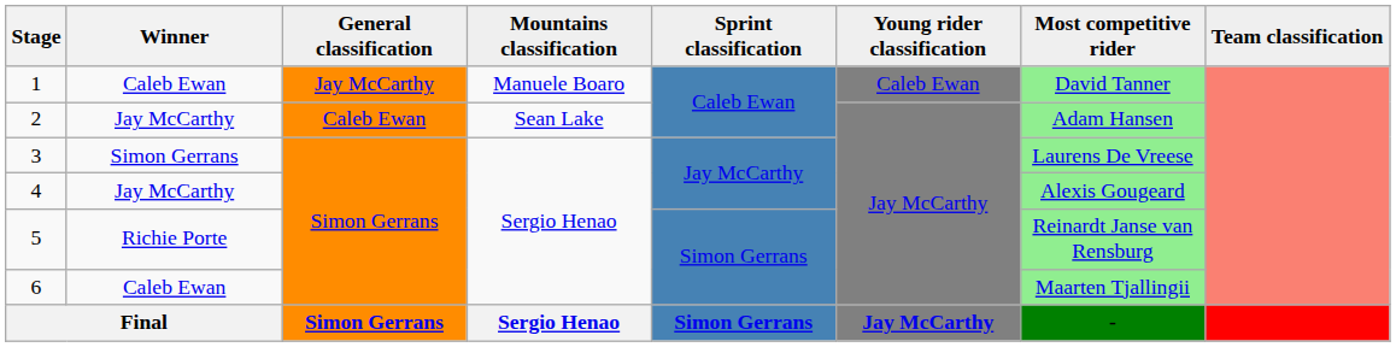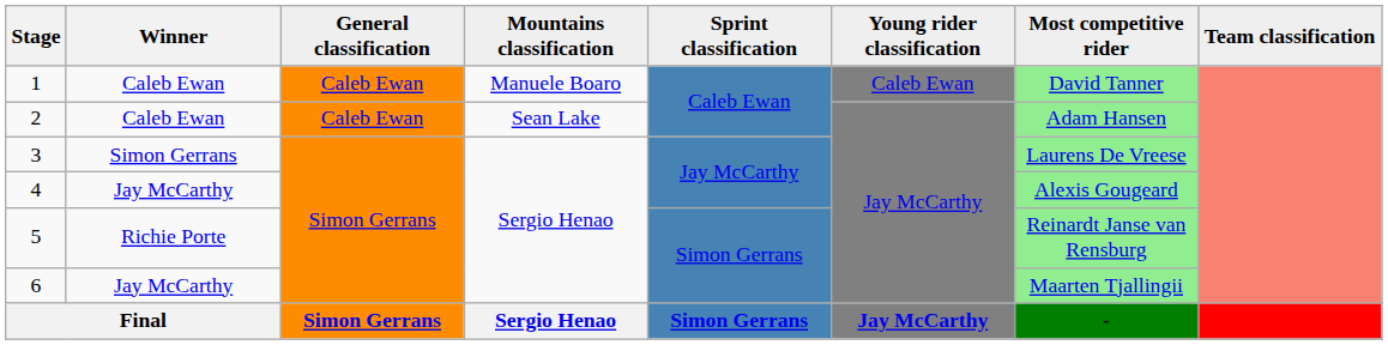 <table class="wikitable" style="text-align: center; font-size:smaller;">
 <tr style="background:#efefef;">
 <th style="width:1%;">Stage</th>
 <th style="width:14%;">Winner</th>
 <th style="background:#efefef; width:12%;">General classification<br></th>
 <th style="background:#efefef; width:12%;">Mountains classification<br></th>
 <th style="background:#efefef; width:12%;">Sprint classification<br></th>
 <th style="background:#efefef; width:12%;">Young rider classification<br></th>
 <th style="background:#efefef; width:12%;">Most competitive rider<br></th>
 <th style="background:#efefef; width:12%;">Team classification<br></th>
 </tr>
 <tr>
 <td>1</td>
 <td><a href='#'>Caleb Ewan</a></td>
-<td style="background:#FF8C00;"><a href='#'>Jay McCarthy</a></td>
+<td style="background:#FF8C00;"><a href='#'>Caleb Ewan</a></td>
 <td style="background:offwhite;"><a href='#'>Manuele Boaro</a></td>
 <td style="background:#4682B4;" rowspan=2><a href='#'>Caleb Ewan</a></td>
 <td style="background:gray; color:#fff;"><a href='#'>Caleb Ewan</a></td>
 <td style="background:lightgreen;"><a href='#'>David Tanner</a></td>
 <td style="background:salmon;" rowspan=6></td>
 </tr>
 <tr>
 <td>2</td>
-<td><a href='#'>Jay McCarthy</a></td>
+<td><a href='#'>Caleb Ewan</a></td>
 <td style="background:#FF8C00;"><a href='#'>Caleb Ewan</a></td>
 <td style="background:offwhite;"><a href='#'>Sean Lake</a></td>
 <td style="background:gray; color:#fff;" rowspan=5><a href='#'>Jay McCarthy</a></td>
 <td style="background:lightgreen;"><a href='#'>Adam Hansen</a></td>
 </tr>
 <tr>
 <td>3</td>
 <td><a href='#'>Simon Gerrans</a></td>
 <td style="background:#FF8C00;" rowspan=4><a href='#'>Simon Gerrans</a></td>
 <td style="background:offwhite;" rowspan=4><a href='#'>Sergio Henao</a></td>
 <td style="background:#4682B4;" rowspan=2><a href='#'>Jay McCarthy</a></td>
 <td style="background:lightgreen;"><a href='#'>Laurens De Vreese</a></td>
 </tr>
 <tr>
 <td>4</td>
 <td><a href='#'>Jay McCarthy</a></td>
 <td style="background:lightgreen;"><a href='#'>Alexis Gougeard</a></td>
 </tr>
 <tr>
 <td>5</td>
 <td><a href='#'>Richie Porte</a></td>
 <td style="background:#4682B4;" rowspan=2><a href='#'>Simon Gerrans</a></td>
 <td style="background:lightgreen;"><a href='#'>Reinardt Janse van Rensburg</a></td>
 </tr>
 <tr>
 <td>6</td>
-<td><a href='#'>Caleb Ewan</a></td>
+<td><a href='#'>Jay McCarthy</a></td>
 <td style="background:lightgreen;"><a href='#'>Maarten Tjallingii</a></td>
 </tr>
 <tr>
 <th colspan=2><strong>Final</strong></th>
 <th style="background:#FF8C00;"><a href='#'>Simon Gerrans</a></th>
 <th style="background:off-white;"><a href='#'>Sergio Henao</a></th>
 <th style="background:#4682B4;"><a href='#'>Simon Gerrans</a></th>
 <th style="background:gray; color:#fff;"><a href='#'>Jay McCarthy</a></th>
 <th style="background:green; text-align:center;">-</th>
 <th style="background:red;"></th>
 </tr>
 </table>
